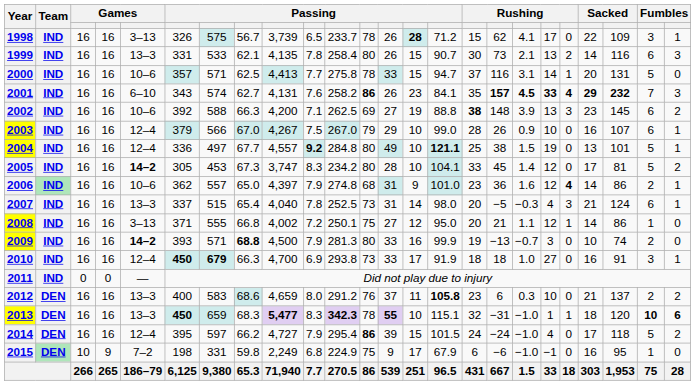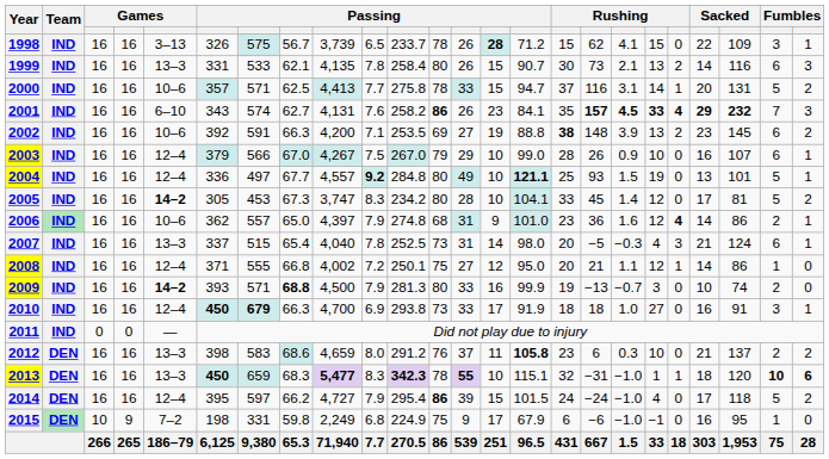 <table class="wikitable" style="text-align:center">
 <tr>
 <th rowspan="2">Year</th>
 <th rowspan="2">Team</th>
 <th colspan="3">Games</th>
 <th colspan="10">Passing</th>
 <th colspan="5">Rushing</th>
 <th colspan="2">Sacked</th>
 <th colspan="2">Fumbles</th>
 </tr>
 <tr>
 <th></th>
 <th></th>
 <th></th>
 <th></th>
 <th></th>
 <th></th>
 <th></th>
 <th></th>
 <th></th>
 <th></th>
 <th></th>
 <th></th>
 <th></th>
 <th></th>
 <th></th>
 <th></th>
 <th></th>
 <th></th>
 <th></th>
 <th></th>
 <th></th>
 <th></th>
 </tr>
 <tr>
 <th><a href='#'>1998</a></th>
 <th><a href='#'>IND</a></th>
 <td>16</td>
 <td>16</td>
 <td>3–13</td>
 <td>326</td>
 <td style="background:#cfecec;">575</td>
 <td>56.7</td>
 <td>3,739</td>
 <td>6.5</td>
 <td>233.7</td>
 <td>78</td>
 <td>26</td>
 <td style="background:#cfecec;"><strong>28</strong></td>
 <td>71.2</td>
 <td>15</td>
 <td>62</td>
 <td>4.1</td>
-<td>17</td>
+<td>15</td>
 <td>0</td>
 <td>22</td>
 <td>109</td>
 <td>3</td>
 <td>1</td>
 </tr>
 <tr>
 <th><a href='#'>1999</a></th>
 <th><a href='#'>IND</a></th>
 <td>16</td>
 <td>16</td>
 <td>13–3</td>
 <td>331</td>
 <td>533</td>
 <td>62.1</td>
 <td>4,135</td>
 <td>7.8</td>
 <td>258.4</td>
 <td>80</td>
 <td>26</td>
 <td>15</td>
 <td>90.7</td>
 <td>30</td>
 <td>73</td>
 <td>2.1</td>
 <td>13</td>
 <td>2</td>
 <td>14</td>
 <td>116</td>
 <td>6</td>
 <td>3</td>
 </tr>
 <tr>
 <th><a href='#'>2000</a></th>
 <th><a href='#'>IND</a></th>
 <td>16</td>
 <td>16</td>
 <td>10–6</td>
 <td style="background:#cfecec;">357</td>
 <td>571</td>
 <td>62.5</td>
 <td style="background:#cfecec;">4,413</td>
 <td>7.7</td>
 <td>275.8</td>
 <td>78</td>
 <td style="background:#cfecec;">33</td>
 <td>15</td>
 <td>94.7</td>
 <td>37</td>
 <td>116</td>
 <td>3.1</td>
 <td>14</td>
 <td>1</td>
 <td>20</td>
 <td>131</td>
 <td>5</td>
-<td>0</td>
+<td>2</td>
 </tr>
 <tr>
 <th><a href='#'>2001</a></th>
 <th><a href='#'>IND</a></th>
 <td>16</td>
 <td>16</td>
 <td>6–10</td>
 <td>343</td>
 <td>574</td>
 <td>62.7</td>
 <td>4,131</td>
 <td>7.6</td>
 <td>258.2</td>
 <td><strong>86</strong></td>
 <td>26</td>
 <td>23</td>
 <td>84.1</td>
 <td>35</td>
 <td><strong>157</strong></td>
 <td><strong>4.5</strong></td>
 <td><strong>33</strong></td>
 <td><strong>4</strong></td>
 <td><strong>29</strong></td>
 <td><strong>232</strong></td>
 <td>7</td>
 <td>3</td>
 </tr>
 <tr>
 <th><a href='#'>2002</a></th>
 <th><a href='#'>IND</a></th>
 <td>16</td>
 <td>16</td>
 <td>10–6</td>
 <td>392</td>
-<td>588</td>
+<td>591</td>
 <td>66.3</td>
 <td>4,200</td>
 <td>7.1</td>
-<td>262.5</td>
+<td>253.5</td>
 <td>69</td>
 <td>27</td>
 <td>19</td>
 <td>88.8</td>
 <td><strong>38</strong></td>
 <td>148</td>
 <td>3.9</td>
 <td>13</td>
-<td>3</td>
+<td>2</td>
 <td>23</td>
 <td>145</td>
 <td>6</td>
 <td>2</td>
 </tr>
 <tr>
 <th style="background:#ffff00;"><a href='#'>2003</a></th>
 <th><a href='#'>IND</a></th>
 <td>16</td>
 <td>16</td>
 <td>12–4</td>
 <td style="background:#cfecec;">379</td>
 <td>566</td>
 <td style="background:#cfecec;">67.0</td>
 <td style="background:#cfecec;">4,267</td>
 <td>7.5</td>
 <td style="background:#cfecec;">267.0</td>
 <td>79</td>
 <td>29</td>
 <td>10</td>
 <td>99.0</td>
 <td>28</td>
 <td>26</td>
 <td>0.9</td>
 <td>10</td>
 <td>0</td>
 <td>16</td>
 <td>107</td>
 <td>6</td>
 <td>1</td>
 </tr>
 <tr>
 <th style="background:#ffff00;"><a href='#'>2004</a></th>
 <th><a href='#'>IND</a></th>
 <td>16</td>
 <td>16</td>
 <td>12–4</td>
 <td>336</td>
 <td>497</td>
 <td>67.7</td>
 <td>4,557</td>
 <td style="background:#cfecec;"><strong>9.2</strong></td>
 <td>284.8</td>
 <td>80</td>
 <td style="background:#cfecec;">49</td>
 <td>10</td>
 <td style="background:#cfecec;"><strong>121.1</strong></td>
 <td>25</td>
-<td>38</td>
+<td>93</td>
 <td>1.5</td>
 <td>19</td>
 <td>0</td>
 <td>13</td>
 <td>101</td>
 <td>5</td>
 <td>1</td>
 </tr>
 <tr>
 <th><a href='#'>2005</a></th>
 <th><a href='#'>IND</a></th>
 <td>16</td>
 <td>16</td>
 <td><strong>14–2</strong></td>
 <td>305</td>
 <td>453</td>
 <td>67.3</td>
 <td>3,747</td>
 <td>8.3</td>
 <td>234.2</td>
 <td>80</td>
 <td>28</td>
 <td>10</td>
 <td style="background:#cfecec;">104.1</td>
 <td>33</td>
 <td>45</td>
 <td>1.4</td>
 <td>12</td>
 <td>0</td>
 <td>17</td>
 <td>81</td>
 <td>5</td>
 <td>2</td>
 </tr>
 <tr>
 <th><a href='#'>2006</a></th>
 <th style="background:#afe6ba;"><a href='#'>IND</a></th>
 <td>16</td>
 <td>16</td>
 <td>10–6</td>
 <td>362</td>
 <td>557</td>
 <td>65.0</td>
 <td>4,397</td>
 <td>7.9</td>
 <td>274.8</td>
 <td>68</td>
 <td style="background:#cfecec;">31</td>
 <td>9</td>
 <td style="background:#cfecec;">101.0</td>
 <td>23</td>
 <td>36</td>
 <td>1.6</td>
 <td>12</td>
 <td><strong>4</strong></td>
 <td>14</td>
 <td>86</td>
 <td>2</td>
 <td>1</td>
 </tr>
 <tr>
 <th><a href='#'>2007</a></th>
 <th><a href='#'>IND</a></th>
 <td>16</td>
 <td>16</td>
 <td>13–3</td>
 <td>337</td>
 <td>515</td>
 <td>65.4</td>
 <td>4,040</td>
 <td>7.8</td>
 <td>252.5</td>
 <td>73</td>
 <td>31</td>
 <td>14</td>
 <td>98.0</td>
 <td>20</td>
 <td>−5</td>
 <td>−0.3</td>
 <td>4</td>
 <td>3</td>
 <td>21</td>
 <td>124</td>
 <td>6</td>
 <td>1</td>
 </tr>
 <tr>
 <th style="background:#ffff00;"><a href='#'>2008</a></th>
 <th><a href='#'>IND</a></th>
 <td>16</td>
 <td>16</td>
-<td>3–13</td>
+<td>12–4</td>
 <td>371</td>
 <td>555</td>
 <td>66.8</td>
 <td>4,002</td>
 <td>7.2</td>
 <td>250.1</td>
 <td>75</td>
 <td>27</td>
 <td>12</td>
 <td>95.0</td>
 <td>20</td>
 <td>21</td>
 <td>1.1</td>
 <td>12</td>
 <td>1</td>
 <td>14</td>
 <td>86</td>
 <td>1</td>
 <td>0</td>
 </tr>
 <tr>
 <th style="background:#ffff00;"><a href='#'>2009</a></th>
 <th><a href='#'>IND</a></th>
 <td>16</td>
 <td>16</td>
 <td><strong>14–2</strong></td>
 <td>393</td>
 <td>571</td>
 <td><strong>68.8</strong></td>
 <td>4,500</td>
 <td>7.9</td>
 <td>281.3</td>
 <td>80</td>
 <td>33</td>
 <td>16</td>
 <td>99.9</td>
 <td>19</td>
 <td>−13</td>
 <td>−0.7</td>
 <td>3</td>
 <td>0</td>
 <td>10</td>
 <td>74</td>
 <td>2</td>
 <td>0</td>
 </tr>
 <tr>
 <th><a href='#'>2010</a></th>
 <th><a href='#'>IND</a></th>
 <td>16</td>
 <td>16</td>
 <td>12–4</td>
 <td style="background:#cfecec;"><strong>450</strong></td>
 <td style="background:#cfecec;"><strong>679</strong></td>
 <td>66.3</td>
 <td>4,700</td>
 <td>6.9</td>
 <td>293.8</td>
 <td>73</td>
 <td>33</td>
 <td>17</td>
 <td>91.9</td>
 <td>18</td>
 <td>18</td>
 <td>1.0</td>
 <td>27</td>
 <td>0</td>
 <td>16</td>
 <td>91</td>
 <td>3</td>
 <td>1</td>
 </tr>
 <tr>
 <th><a href='#'>2011</a></th>
 <th><a href='#'>IND</a></th>
 <td>0</td>
 <td>0</td>
 <td>—</td>
 <td colspan="19"><em>Did not play due to injury</em></td>
 </tr>
 <tr>
 <th><a href='#'>2012</a></th>
 <th><a href='#'>DEN</a></th>
 <td>16</td>
 <td>16</td>
 <td>13–3</td>
-<td>400</td>
+<td>398</td>
 <td>583</td>
 <td style="background:#cfecec;">68.6</td>
 <td>4,659</td>
 <td>8.0</td>
 <td>291.2</td>
 <td>76</td>
 <td>37</td>
 <td>11</td>
 <td><strong>105.8</strong></td>
 <td>23</td>
 <td>6</td>
 <td>0.3</td>
 <td>10</td>
 <td>0</td>
 <td>21</td>
 <td>137</td>
 <td>2</td>
 <td>2</td>
 </tr>
 <tr>
 <th style="background:#ffff00;"><a href='#'>2013</a></th>
 <th><a href='#'>DEN</a></th>
 <td>16</td>
 <td>16</td>
 <td>13–3</td>
 <td style="background:#cfecec;"><strong>450</strong></td>
 <td style="background:#cfecec;">659</td>
 <td>68.3</td>
 <td style="background:#e0cef2;"><strong>5,477</strong></td>
 <td>8.3</td>
 <td style="background:#e0cef2;"><strong>342.3</strong></td>
 <td>78</td>
 <td style="background:#e0cef2;"><strong>55</strong></td>
 <td>10</td>
 <td>115.1</td>
 <td>32</td>
 <td>−31</td>
 <td>−1.0</td>
 <td>1</td>
 <td>1</td>
 <td>18</td>
 <td>120</td>
 <td><strong>10</strong></td>
 <td><strong>6</strong></td>
 </tr>
 <tr>
 <th><a href='#'>2014</a></th>
 <th><a href='#'>DEN</a></th>
 <td>16</td>
 <td>16</td>
 <td>12–4</td>
 <td>395</td>
 <td>597</td>
 <td>66.2</td>
 <td>4,727</td>
 <td>7.9</td>
 <td>295.4</td>
 <td><strong>86</strong></td>
 <td>39</td>
 <td>15</td>
 <td>101.5</td>
 <td>24</td>
 <td>−24</td>
 <td>−1.0</td>
 <td>4</td>
 <td>0</td>
 <td>17</td>
 <td>118</td>
 <td>5</td>
 <td>2</td>
 </tr>
 <tr>
 <th><a href='#'>2015</a></th>
 <th style="background:#afe6ba;"><a href='#'>DEN</a></th>
 <td>10</td>
 <td>9</td>
 <td>7–2</td>
 <td>198</td>
 <td>331</td>
 <td>59.8</td>
 <td>2,249</td>
 <td>6.8</td>
 <td>224.9</td>
 <td>75</td>
 <td>9</td>
 <td>17</td>
 <td>67.9</td>
 <td>6</td>
 <td>−6</td>
 <td>−1.0</td>
 <td>−1</td>
 <td>0</td>
 <td>16</td>
 <td>95</td>
 <td>1</td>
 <td>0</td>
 </tr>
 <tr>
 <th colspan="2"></th>
 <th>266</th>
 <th>265</th>
 <th>186–79</th>
 <th>6,125</th>
 <th>9,380</th>
 <th>65.3</th>
 <th>71,940</th>
 <th>7.7</th>
 <th>270.5</th>
 <th>86</th>
 <th>539</th>
 <th>251</th>
 <th>96.5</th>
 <th>431</th>
 <th>667</th>
 <th>1.5</th>
 <th>33</th>
 <th>18</th>
 <th>303</th>
 <th>1,953</th>
 <th>75</th>
 <th>28</th>
 </tr>
 </table>
